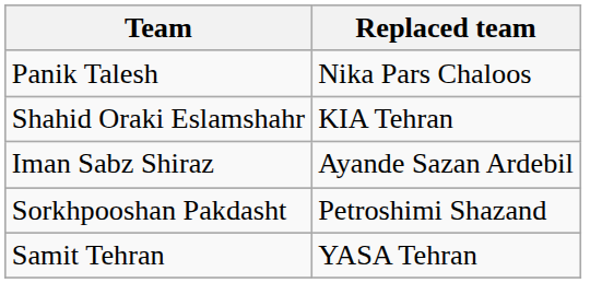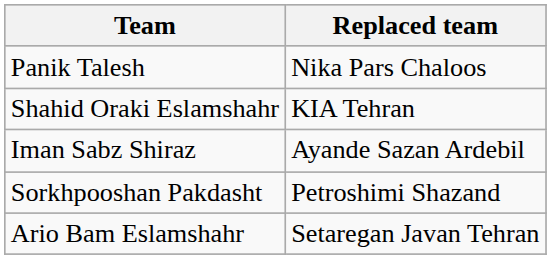 <table class="wikitable">
 <tr>
 <th>Team</th>
 <th>Replaced team</th>
 </tr>
 <tr>
 <td>Panik Talesh</td>
 <td>Nika Pars Chaloos</td>
 </tr>
 <tr>
 <td>Shahid Oraki Eslamshahr</td>
 <td>KIA Tehran</td>
 </tr>
 <tr>
 <td>Iman Sabz Shiraz</td>
 <td>Ayande Sazan Ardebil</td>
 </tr>
 <tr>
 <td>Sorkhpooshan Pakdasht</td>
 <td>Petroshimi Shazand</td>
 </tr>
 <tr>
-<td>Samit Tehran</td>
-<td>YASA Tehran</td>
+<td>Ario Bam Eslamshahr</td>
+<td>Setaregan Javan Tehran</td>
 </tr>
 </table>
